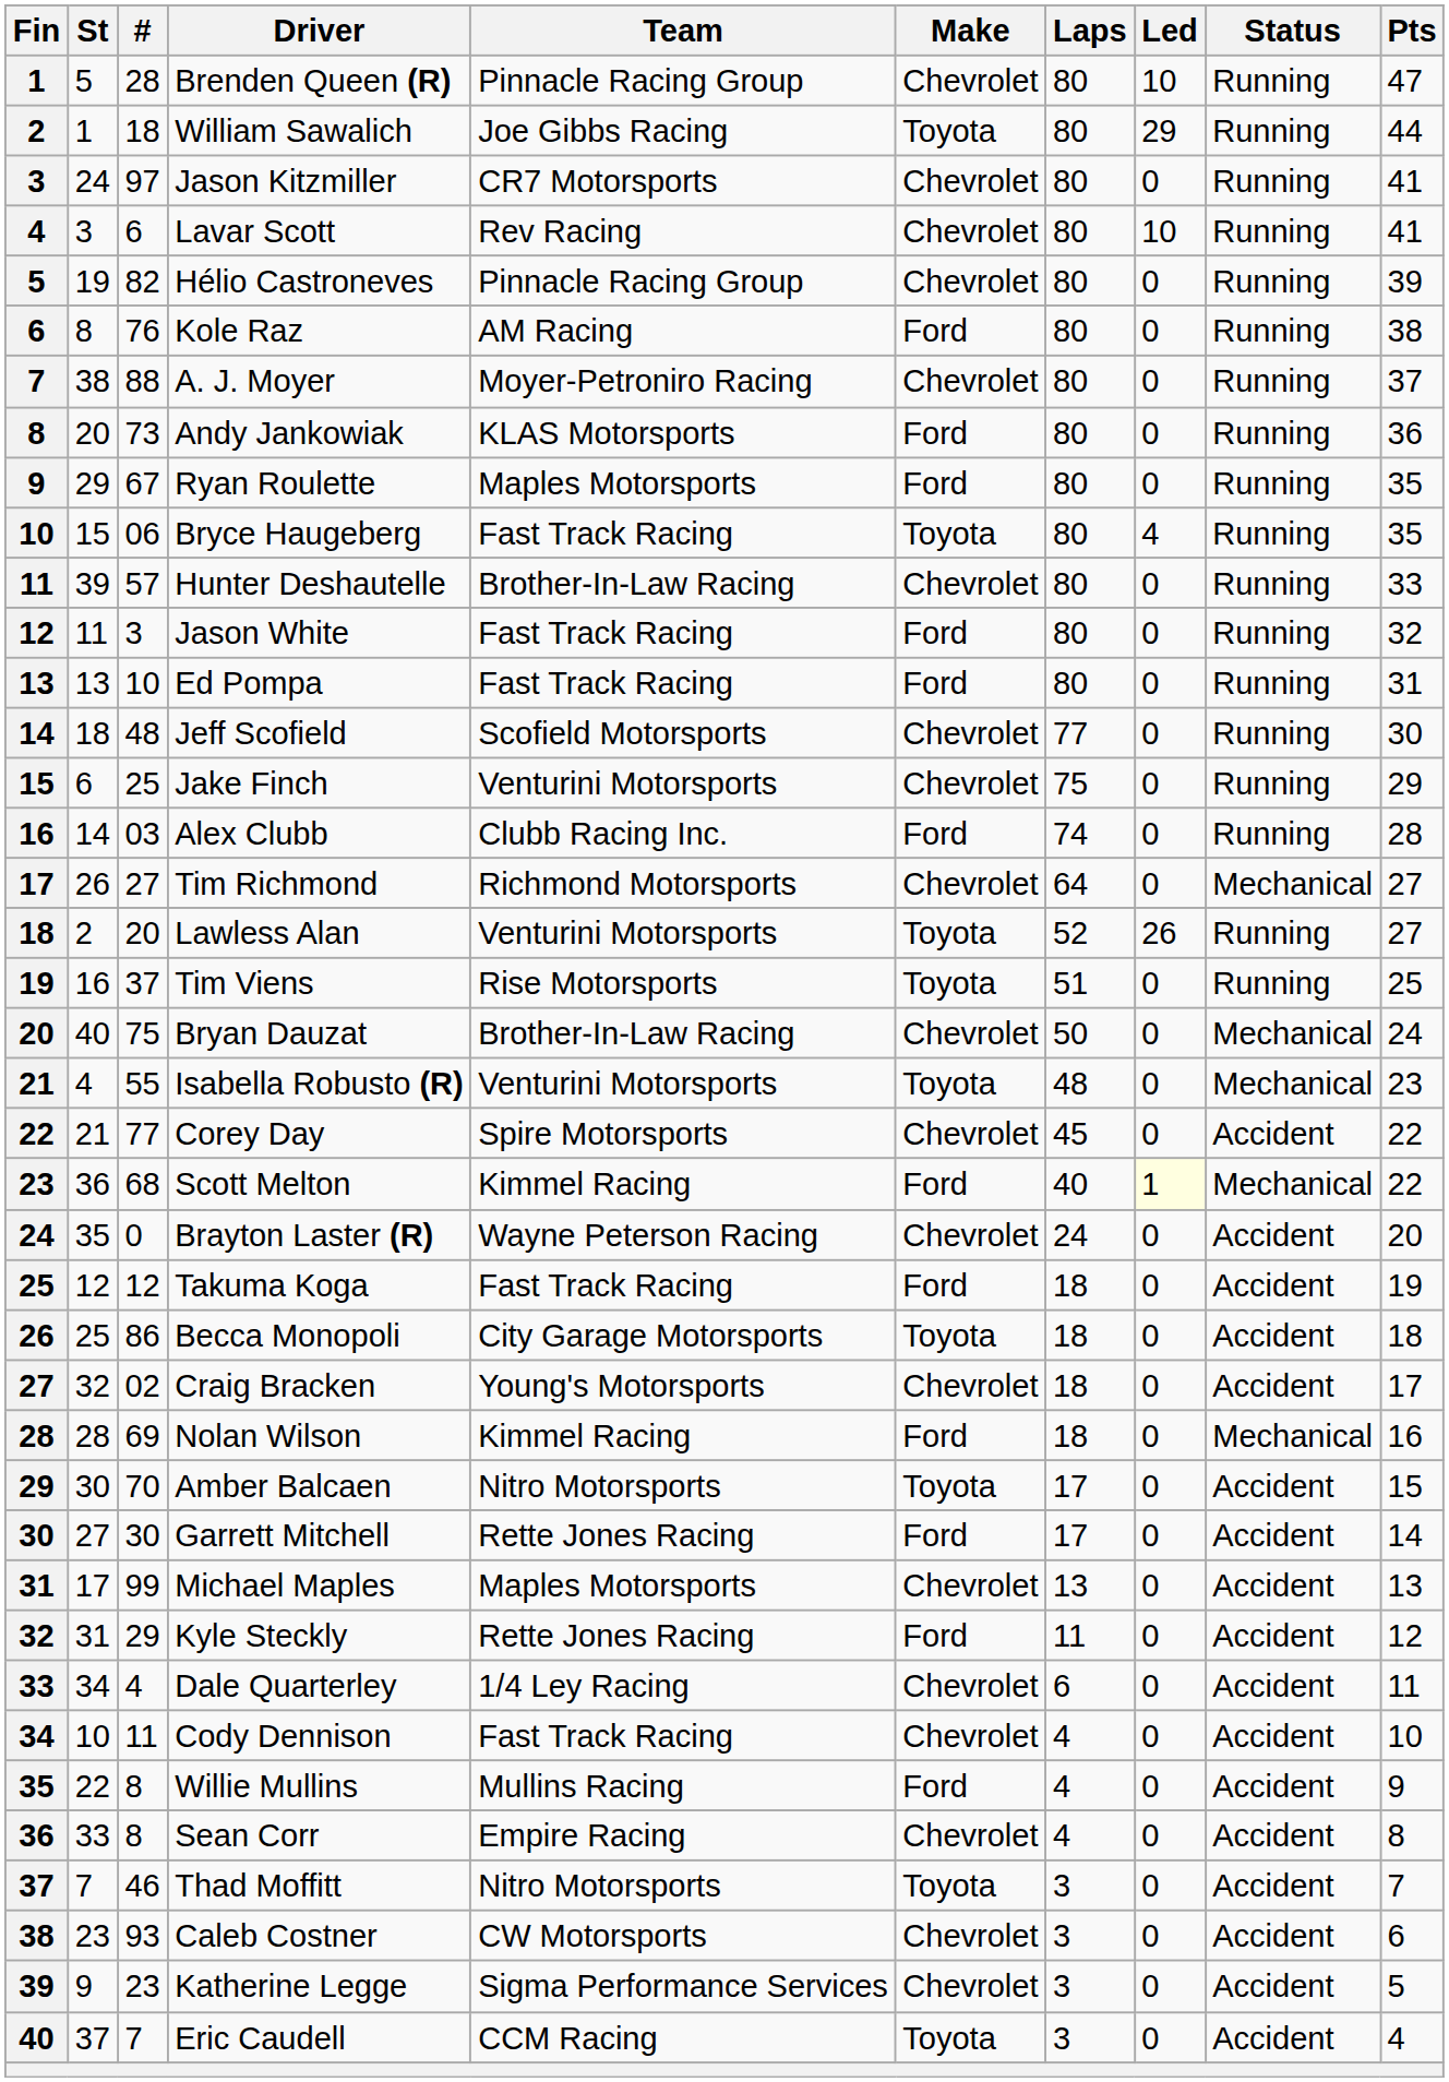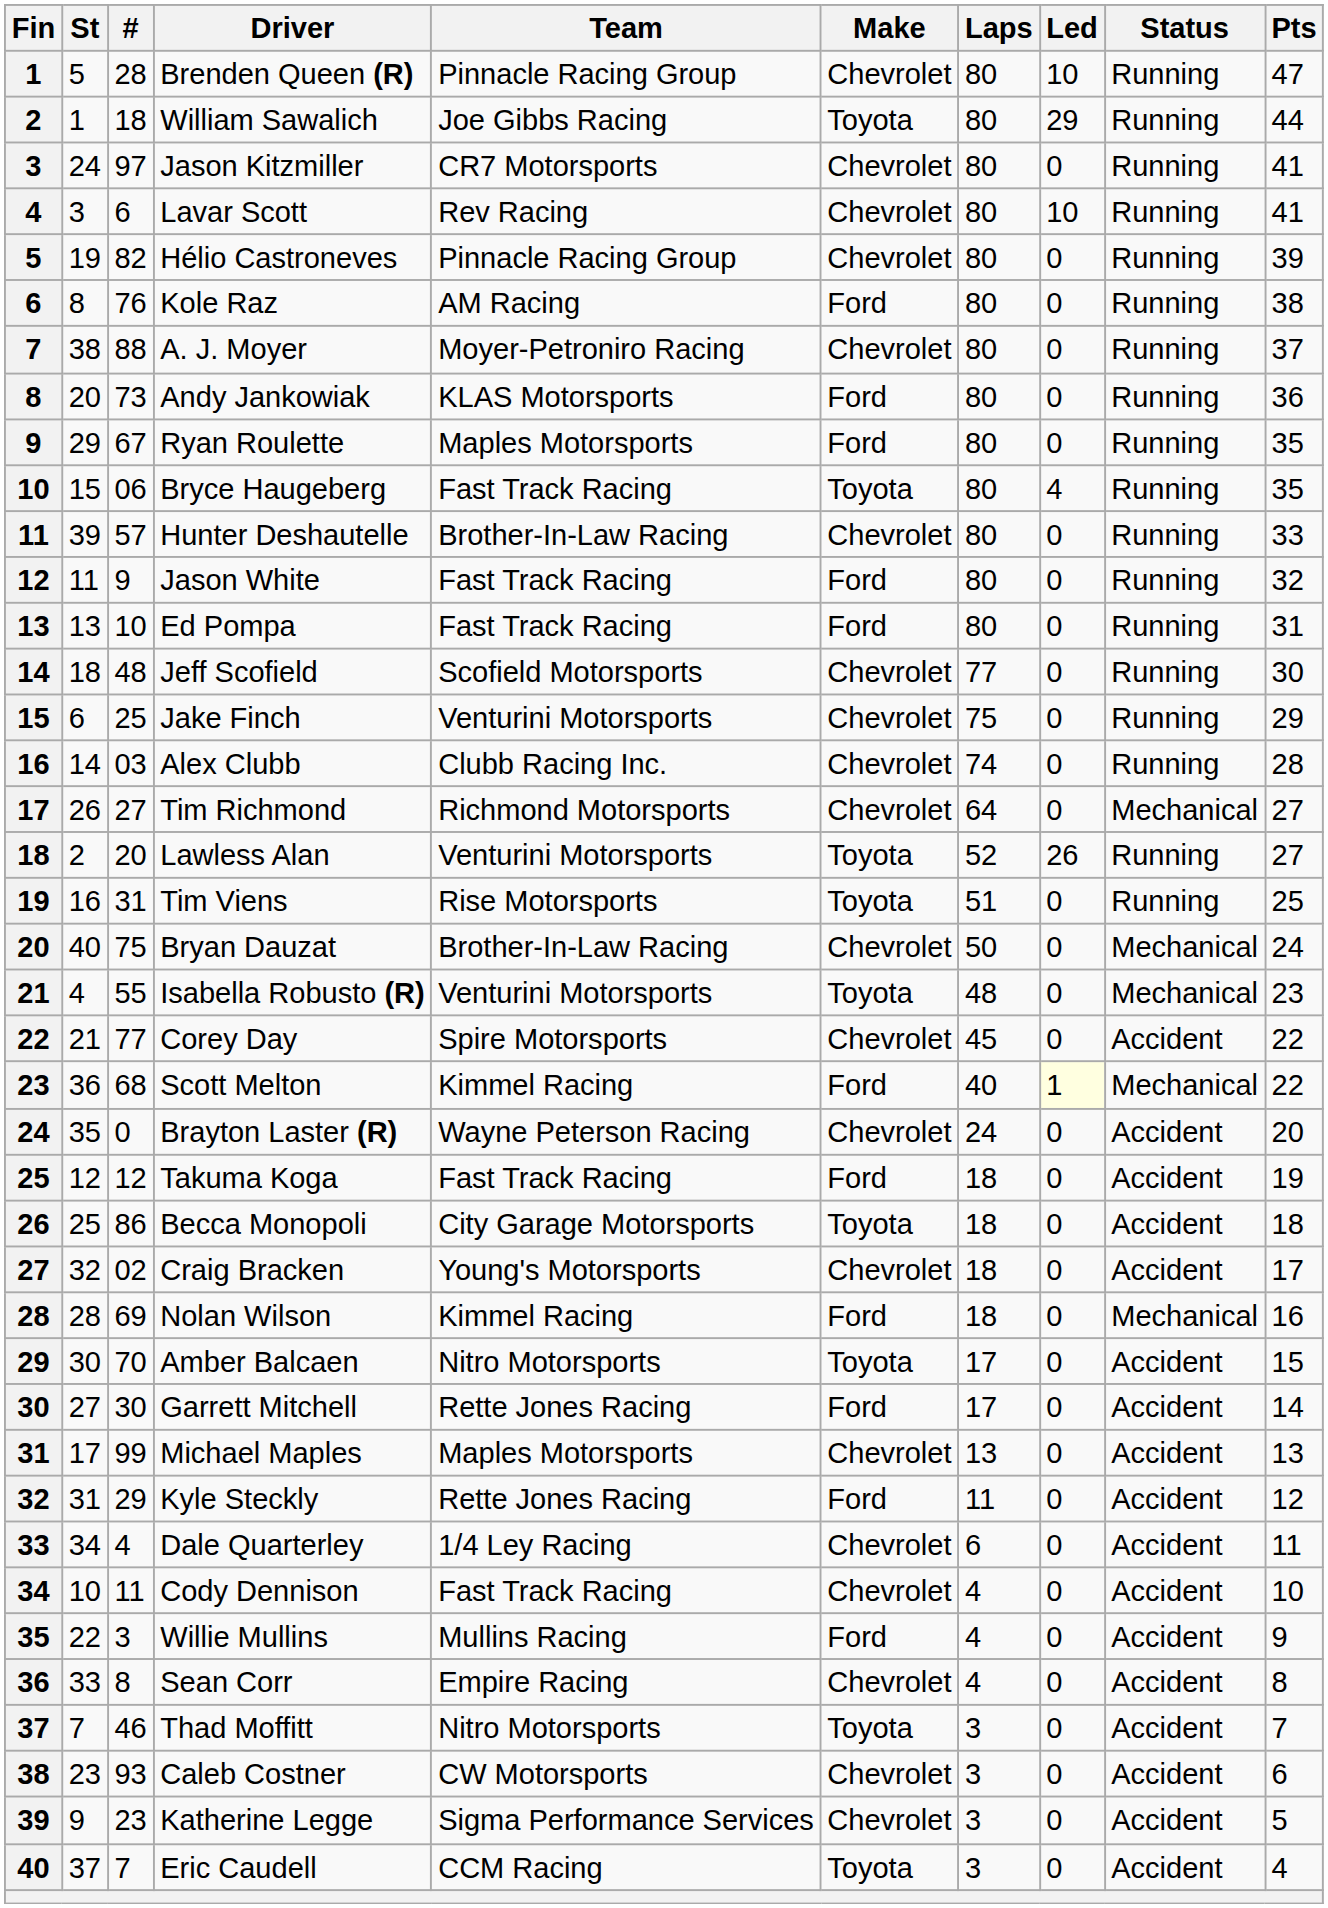 <table class="wikitable" style="font-size:95%">
 <tr>
 <th>Fin</th>
 <th>St</th>
 <th>#</th>
 <th>Driver</th>
 <th>Team</th>
 <th>Make</th>
 <th>Laps</th>
 <th>Led</th>
 <th>Status</th>
 <th>Pts</th>
 </tr>
 <tr>
 <th>1</th>
 <td>5</td>
 <td>28</td>
 <td>Brenden Queen <strong>(R)</strong></td>
 <td>Pinnacle Racing Group</td>
 <td>Chevrolet</td>
 <td>80</td>
 <td>10</td>
 <td>Running</td>
 <td>47</td>
 </tr>
 <tr>
 <th>2</th>
 <td>1</td>
 <td>18</td>
 <td>William Sawalich</td>
 <td>Joe Gibbs Racing</td>
 <td>Toyota</td>
 <td>80</td>
 <td>29</td>
 <td>Running</td>
 <td>44</td>
 </tr>
 <tr>
 <th>3</th>
 <td>24</td>
 <td>97</td>
 <td>Jason Kitzmiller</td>
 <td>CR7 Motorsports</td>
 <td>Chevrolet</td>
 <td>80</td>
 <td>0</td>
 <td>Running</td>
 <td>41</td>
 </tr>
 <tr>
 <th>4</th>
 <td>3</td>
 <td>6</td>
 <td>Lavar Scott</td>
 <td>Rev Racing</td>
 <td>Chevrolet</td>
 <td>80</td>
 <td>10</td>
 <td>Running</td>
 <td>41</td>
 </tr>
 <tr>
 <th>5</th>
 <td>19</td>
 <td>82</td>
 <td>Hélio Castroneves</td>
 <td>Pinnacle Racing Group</td>
 <td>Chevrolet</td>
 <td>80</td>
 <td>0</td>
 <td>Running</td>
 <td>39</td>
 </tr>
 <tr>
 <th>6</th>
 <td>8</td>
 <td>76</td>
 <td>Kole Raz</td>
 <td>AM Racing</td>
 <td>Ford</td>
 <td>80</td>
 <td>0</td>
 <td>Running</td>
 <td>38</td>
 </tr>
 <tr>
 <th>7</th>
 <td>38</td>
 <td>88</td>
 <td>A. J. Moyer</td>
 <td>Moyer-Petroniro Racing</td>
 <td>Chevrolet</td>
 <td>80</td>
 <td>0</td>
 <td>Running</td>
 <td>37</td>
 </tr>
 <tr>
 <th>8</th>
 <td>20</td>
 <td>73</td>
 <td>Andy Jankowiak</td>
 <td>KLAS Motorsports</td>
 <td>Ford</td>
 <td>80</td>
 <td>0</td>
 <td>Running</td>
 <td>36</td>
 </tr>
 <tr>
 <th>9</th>
 <td>29</td>
 <td>67</td>
 <td>Ryan Roulette</td>
 <td>Maples Motorsports</td>
 <td>Ford</td>
 <td>80</td>
 <td>0</td>
 <td>Running</td>
 <td>35</td>
 </tr>
 <tr>
 <th>10</th>
 <td>15</td>
 <td>06</td>
 <td>Bryce Haugeberg</td>
 <td>Fast Track Racing</td>
 <td>Toyota</td>
 <td>80</td>
 <td>4</td>
 <td>Running</td>
 <td>35</td>
 </tr>
 <tr>
 <th>11</th>
 <td>39</td>
 <td>57</td>
 <td>Hunter Deshautelle</td>
 <td>Brother-In-Law Racing</td>
 <td>Chevrolet</td>
 <td>80</td>
 <td>0</td>
 <td>Running</td>
 <td>33</td>
 </tr>
 <tr>
 <th>12</th>
 <td>11</td>
-<td>3</td>
+<td>9</td>
 <td>Jason White</td>
 <td>Fast Track Racing</td>
 <td>Ford</td>
 <td>80</td>
 <td>0</td>
 <td>Running</td>
 <td>32</td>
 </tr>
 <tr>
 <th>13</th>
 <td>13</td>
 <td>10</td>
 <td>Ed Pompa</td>
 <td>Fast Track Racing</td>
 <td>Ford</td>
 <td>80</td>
 <td>0</td>
 <td>Running</td>
 <td>31</td>
 </tr>
 <tr>
 <th>14</th>
 <td>18</td>
 <td>48</td>
 <td>Jeff Scofield</td>
 <td>Scofield Motorsports</td>
 <td>Chevrolet</td>
 <td>77</td>
 <td>0</td>
 <td>Running</td>
 <td>30</td>
 </tr>
 <tr>
 <th>15</th>
 <td>6</td>
 <td>25</td>
 <td>Jake Finch</td>
 <td>Venturini Motorsports</td>
 <td>Chevrolet</td>
 <td>75</td>
 <td>0</td>
 <td>Running</td>
 <td>29</td>
 </tr>
 <tr>
 <th>16</th>
 <td>14</td>
 <td>03</td>
 <td>Alex Clubb</td>
 <td>Clubb Racing Inc.</td>
-<td>Ford</td>
+<td>Chevrolet</td>
 <td>74</td>
 <td>0</td>
 <td>Running</td>
 <td>28</td>
 </tr>
 <tr>
 <th>17</th>
 <td>26</td>
 <td>27</td>
 <td>Tim Richmond</td>
 <td>Richmond Motorsports</td>
 <td>Chevrolet</td>
 <td>64</td>
 <td>0</td>
 <td>Mechanical</td>
 <td>27</td>
 </tr>
 <tr>
 <th>18</th>
 <td>2</td>
 <td>20</td>
 <td>Lawless Alan</td>
 <td>Venturini Motorsports</td>
 <td>Toyota</td>
 <td>52</td>
 <td>26</td>
 <td>Running</td>
 <td>27</td>
 </tr>
 <tr>
 <th>19</th>
 <td>16</td>
-<td>37</td>
+<td>31</td>
 <td>Tim Viens</td>
 <td>Rise Motorsports</td>
 <td>Toyota</td>
 <td>51</td>
 <td>0</td>
 <td>Running</td>
 <td>25</td>
 </tr>
 <tr>
 <th>20</th>
 <td>40</td>
 <td>75</td>
 <td>Bryan Dauzat</td>
 <td>Brother-In-Law Racing</td>
 <td>Chevrolet</td>
 <td>50</td>
 <td>0</td>
 <td>Mechanical</td>
 <td>24</td>
 </tr>
 <tr>
 <th>21</th>
 <td>4</td>
 <td>55</td>
 <td>Isabella Robusto <strong>(R)</strong></td>
 <td>Venturini Motorsports</td>
 <td>Toyota</td>
 <td>48</td>
 <td>0</td>
 <td>Mechanical</td>
 <td>23</td>
 </tr>
 <tr>
 <th>22</th>
 <td>21</td>
 <td>77</td>
 <td>Corey Day</td>
 <td>Spire Motorsports</td>
 <td>Chevrolet</td>
 <td>45</td>
 <td>0</td>
 <td>Accident</td>
 <td>22</td>
 </tr>
 <tr>
 <th>23</th>
 <td>36</td>
 <td>68</td>
 <td>Scott Melton</td>
 <td>Kimmel Racing</td>
 <td>Ford</td>
 <td>40</td>
 <td style="background: lightyellow;">1</td>
 <td>Mechanical</td>
 <td>22</td>
 </tr>
 <tr>
 <th>24</th>
 <td>35</td>
 <td>0</td>
 <td>Brayton Laster <strong>(R)</strong></td>
 <td>Wayne Peterson Racing</td>
 <td>Chevrolet</td>
 <td>24</td>
 <td>0</td>
 <td>Accident</td>
 <td>20</td>
 </tr>
 <tr>
 <th>25</th>
 <td>12</td>
 <td>12</td>
 <td>Takuma Koga</td>
 <td>Fast Track Racing</td>
 <td>Ford</td>
 <td>18</td>
 <td>0</td>
 <td>Accident</td>
 <td>19</td>
 </tr>
 <tr>
 <th>26</th>
 <td>25</td>
 <td>86</td>
 <td>Becca Monopoli</td>
 <td>City Garage Motorsports</td>
 <td>Toyota</td>
 <td>18</td>
 <td>0</td>
 <td>Accident</td>
 <td>18</td>
 </tr>
 <tr>
 <th>27</th>
 <td>32</td>
 <td>02</td>
 <td>Craig Bracken</td>
 <td>Young's Motorsports</td>
 <td>Chevrolet</td>
 <td>18</td>
 <td>0</td>
 <td>Accident</td>
 <td>17</td>
 </tr>
 <tr>
 <th>28</th>
 <td>28</td>
 <td>69</td>
 <td>Nolan Wilson</td>
 <td>Kimmel Racing</td>
 <td>Ford</td>
 <td>18</td>
 <td>0</td>
 <td>Mechanical</td>
 <td>16</td>
 </tr>
 <tr>
 <th>29</th>
 <td>30</td>
 <td>70</td>
 <td>Amber Balcaen</td>
 <td>Nitro Motorsports</td>
 <td>Toyota</td>
 <td>17</td>
 <td>0</td>
 <td>Accident</td>
 <td>15</td>
 </tr>
 <tr>
 <th>30</th>
 <td>27</td>
 <td>30</td>
 <td>Garrett Mitchell</td>
 <td>Rette Jones Racing</td>
 <td>Ford</td>
 <td>17</td>
 <td>0</td>
 <td>Accident</td>
 <td>14</td>
 </tr>
 <tr>
 <th>31</th>
 <td>17</td>
 <td>99</td>
 <td>Michael Maples</td>
 <td>Maples Motorsports</td>
 <td>Chevrolet</td>
 <td>13</td>
 <td>0</td>
 <td>Accident</td>
 <td>13</td>
 </tr>
 <tr>
 <th>32</th>
 <td>31</td>
 <td>29</td>
 <td>Kyle Steckly</td>
 <td>Rette Jones Racing</td>
 <td>Ford</td>
 <td>11</td>
 <td>0</td>
 <td>Accident</td>
 <td>12</td>
 </tr>
 <tr>
 <th>33</th>
 <td>34</td>
 <td>4</td>
 <td>Dale Quarterley</td>
 <td>1/4 Ley Racing</td>
 <td>Chevrolet</td>
 <td>6</td>
 <td>0</td>
 <td>Accident</td>
 <td>11</td>
 </tr>
 <tr>
 <th>34</th>
 <td>10</td>
 <td>11</td>
 <td>Cody Dennison</td>
 <td>Fast Track Racing</td>
 <td>Chevrolet</td>
 <td>4</td>
 <td>0</td>
 <td>Accident</td>
 <td>10</td>
 </tr>
 <tr>
 <th>35</th>
 <td>22</td>
-<td>8</td>
+<td>3</td>
 <td>Willie Mullins</td>
 <td>Mullins Racing</td>
 <td>Ford</td>
 <td>4</td>
 <td>0</td>
 <td>Accident</td>
 <td>9</td>
 </tr>
 <tr>
 <th>36</th>
 <td>33</td>
 <td>8</td>
 <td>Sean Corr</td>
 <td>Empire Racing</td>
 <td>Chevrolet</td>
 <td>4</td>
 <td>0</td>
 <td>Accident</td>
 <td>8</td>
 </tr>
 <tr>
 <th>37</th>
 <td>7</td>
 <td>46</td>
 <td>Thad Moffitt</td>
 <td>Nitro Motorsports</td>
 <td>Toyota</td>
 <td>3</td>
 <td>0</td>
 <td>Accident</td>
 <td>7</td>
 </tr>
 <tr>
 <th>38</th>
 <td>23</td>
 <td>93</td>
 <td>Caleb Costner</td>
 <td>CW Motorsports</td>
 <td>Chevrolet</td>
 <td>3</td>
 <td>0</td>
 <td>Accident</td>
 <td>6</td>
 </tr>
 <tr>
 <th>39</th>
 <td>9</td>
 <td>23</td>
 <td>Katherine Legge</td>
 <td>Sigma Performance Services</td>
 <td>Chevrolet</td>
 <td>3</td>
 <td>0</td>
 <td>Accident</td>
 <td>5</td>
 </tr>
 <tr>
 <th>40</th>
 <td>37</td>
 <td>7</td>
 <td>Eric Caudell</td>
 <td>CCM Racing</td>
 <td>Toyota</td>
 <td>3</td>
 <td>0</td>
 <td>Accident</td>
 <td>4</td>
 </tr>
 <tr>
 <th colspan="10"></th>
 </tr>
 </table>
